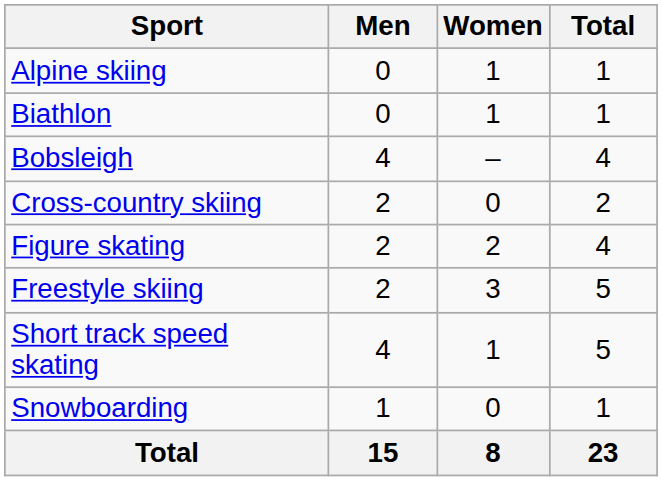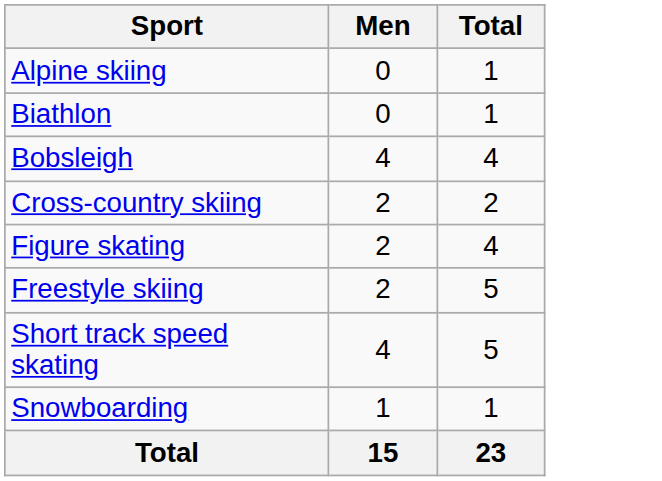 <table class="wikitable sortable" style="text-align:center;">
 <tr>
 <th width=180>Sport</th>
 <th width=55>Men</th>
-<th width=55>Women</th>
 <th width=55>Total</th>
 </tr>
 <tr>
 <td align=left><a href='#'>Alpine skiing</a></td>
 <td>0</td>
 <td>1</td>
-<td>1</td>
 </tr>
 <tr>
 <td align=left><a href='#'>Biathlon</a></td>
 <td>0</td>
 <td>1</td>
-<td>1</td>
 </tr>
 <tr>
 <td align=left><a href='#'>Bobsleigh</a></td>
 <td>4</td>
-<td>–</td>
 <td>4</td>
 </tr>
 <tr>
 <td align=left><a href='#'>Cross-country skiing</a></td>
 <td>2</td>
-<td>0</td>
 <td>2</td>
 </tr>
 <tr>
 <td align=left><a href='#'>Figure skating</a></td>
-<td>2</td>
 <td>2</td>
 <td>4</td>
 </tr>
 <tr>
 <td align=left><a href='#'>Freestyle skiing</a></td>
 <td>2</td>
-<td>3</td>
 <td>5</td>
 </tr>
 <tr>
 <td align=left><a href='#'>Short track speed skating</a></td>
 <td>4</td>
-<td>1</td>
 <td>5</td>
 </tr>
 <tr>
 <td align=left><a href='#'>Snowboarding</a></td>
 <td>1</td>
-<td>0</td>
 <td>1</td>
 </tr>
 <tr>
 <th>Total</th>
 <th>15</th>
-<th>8</th>
 <th>23</th>
 </tr>
 </table>
